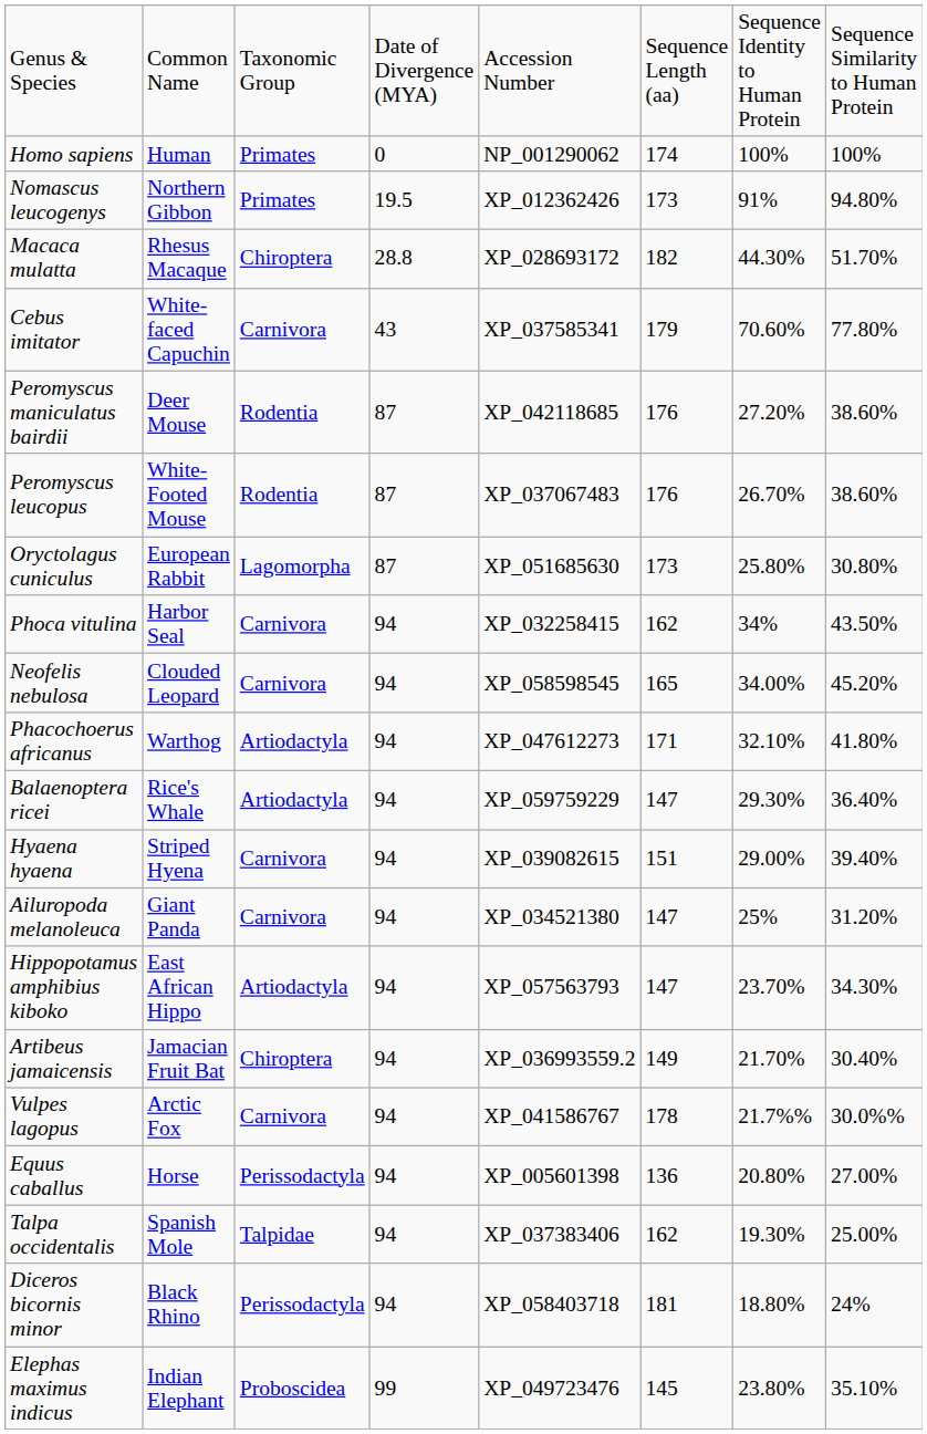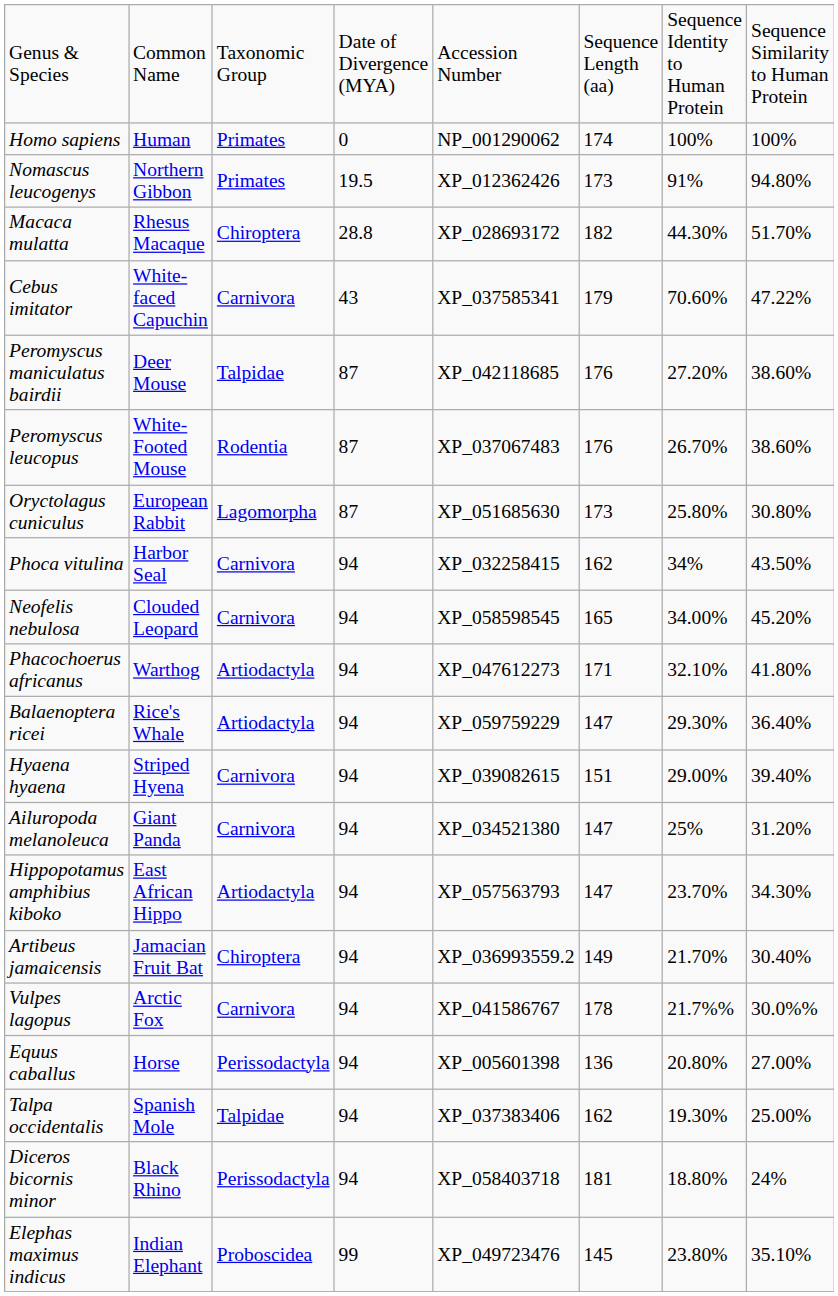 <table class="wikitable">
 <tr>
 <td>Genus & Species</td>
 <td>Common Name</td>
 <td>Taxonomic Group</td>
 <td>Date of Divergence (MYA)</td>
 <td>Accession Number</td>
 <td>Sequence Length (aa)</td>
 <td>Sequence Identity to Human Protein</td>
 <td>Sequence Similarity to Human Protein</td>
 </tr>
 <tr>
 <td><em>Homo sapiens</em></td>
 <td><a href='#'>Human</a></td>
 <td><a href='#'>Primates</a></td>
 <td>0</td>
 <td>NP_001290062</td>
 <td>174</td>
 <td>100%</td>
 <td>100%</td>
 </tr>
 <tr>
 <td><em>Nomascus leucogenys</em></td>
 <td><a href='#'>Northern Gibbon</a></td>
 <td><a href='#'>Primates</a></td>
 <td>19.5</td>
 <td>XP_012362426</td>
 <td>173</td>
 <td>91%</td>
 <td>94.80%</td>
 </tr>
 <tr>
 <td><em>Macaca mulatta</em></td>
 <td><a href='#'>Rhesus Macaque</a></td>
 <td><a href='#'>Chiroptera</a></td>
 <td>28.8</td>
 <td>XP_028693172</td>
 <td>182</td>
 <td>44.30%</td>
 <td>51.70%</td>
 </tr>
 <tr>
 <td><em>Cebus imitator</em></td>
 <td><a href='#'>White-faced Capuchin</a></td>
 <td><a href='#'>Carnivora</a></td>
 <td>43</td>
 <td>XP_037585341</td>
 <td>179</td>
 <td>70.60%</td>
-<td>77.80%</td>
+<td>47.22%</td>
 </tr>
 <tr>
 <td><em>Peromyscus maniculatus bairdii</em></td>
 <td><a href='#'>Deer Mouse</a></td>
-<td><a href='#'>Rodentia</a></td>
+<td><a href='#'>Talpidae</a></td>
 <td>87</td>
 <td>XP_042118685</td>
 <td>176</td>
 <td>27.20%</td>
 <td>38.60%</td>
 </tr>
 <tr>
 <td><em>Peromyscus leucopus</em></td>
 <td><a href='#'>White-Footed Mouse</a></td>
 <td><a href='#'>Rodentia</a></td>
 <td>87</td>
 <td>XP_037067483</td>
 <td>176</td>
 <td>26.70%</td>
 <td>38.60%</td>
 </tr>
 <tr>
 <td><em>Oryctolagus cuniculus</em></td>
 <td><a href='#'>European Rabbit</a></td>
 <td><a href='#'>Lagomorpha</a></td>
 <td>87</td>
 <td>XP_051685630</td>
 <td>173</td>
 <td>25.80%</td>
 <td>30.80%</td>
 </tr>
 <tr>
 <td><em>Phoca vitulina</em></td>
 <td><a href='#'>Harbor Seal</a></td>
 <td><a href='#'>Carnivora</a></td>
 <td>94</td>
 <td>XP_032258415</td>
 <td>162</td>
 <td>34%</td>
 <td>43.50%</td>
 </tr>
 <tr>
 <td><em>Neofelis nebulosa</em></td>
 <td><a href='#'>Clouded Leopard</a></td>
 <td><a href='#'>Carnivora</a></td>
 <td>94</td>
 <td>XP_058598545</td>
 <td>165</td>
 <td>34.00%</td>
 <td>45.20%</td>
 </tr>
 <tr>
 <td><em>Phacochoerus africanus</em></td>
 <td><a href='#'>Warthog</a></td>
 <td><a href='#'>Artiodactyla</a></td>
 <td>94</td>
 <td>XP_047612273</td>
 <td>171</td>
 <td>32.10%</td>
 <td>41.80%</td>
 </tr>
 <tr>
 <td><em>Balaenoptera ricei</em></td>
 <td><a href='#'>Rice's Whale</a></td>
 <td><a href='#'>Artiodactyla</a></td>
 <td>94</td>
 <td>XP_059759229</td>
 <td>147</td>
 <td>29.30%</td>
 <td>36.40%</td>
 </tr>
 <tr>
 <td><em>Hyaena hyaena</em></td>
 <td><a href='#'>Striped Hyena</a></td>
 <td><a href='#'>Carnivora</a></td>
 <td>94</td>
 <td>XP_039082615</td>
 <td>151</td>
 <td>29.00%</td>
 <td>39.40%</td>
 </tr>
 <tr>
 <td><em>Ailuropoda melanoleuca</em></td>
 <td><a href='#'>Giant Panda</a></td>
 <td><a href='#'>Carnivora</a></td>
 <td>94</td>
 <td>XP_034521380</td>
 <td>147</td>
 <td>25%</td>
 <td>31.20%</td>
 </tr>
 <tr>
 <td><em>Hippopotamus amphibius kiboko</em></td>
 <td><a href='#'>East African Hippo</a></td>
 <td><a href='#'>Artiodactyla</a></td>
 <td>94</td>
 <td>XP_057563793</td>
 <td>147</td>
 <td>23.70%</td>
 <td>34.30%</td>
 </tr>
 <tr>
 <td><em>Artibeus jamaicensis</em></td>
 <td><a href='#'>Jamacian Fruit Bat</a></td>
 <td><a href='#'>Chiroptera</a></td>
 <td>94</td>
 <td>XP_036993559.2</td>
 <td>149</td>
 <td>21.70%</td>
 <td>30.40%</td>
 </tr>
 <tr>
 <td><em>Vulpes lagopus</em></td>
 <td><a href='#'>Arctic Fox</a></td>
 <td><a href='#'>Carnivora</a></td>
 <td>94</td>
 <td>XP_041586767</td>
 <td>178</td>
 <td>21.7%%</td>
 <td>30.0%%</td>
 </tr>
 <tr>
 <td><em>Equus caballus</em></td>
 <td><a href='#'>Horse</a></td>
 <td><a href='#'>Perissodactyla</a></td>
 <td>94</td>
 <td>XP_005601398</td>
 <td>136</td>
 <td>20.80%</td>
 <td>27.00%</td>
 </tr>
 <tr>
 <td><em>Talpa occidentalis</em></td>
 <td><a href='#'>Spanish Mole</a></td>
 <td><a href='#'>Talpidae</a></td>
 <td>94</td>
 <td>XP_037383406</td>
 <td>162</td>
 <td>19.30%</td>
 <td>25.00%</td>
 </tr>
 <tr>
 <td><em>Diceros bicornis minor</em></td>
 <td><a href='#'>Black Rhino</a></td>
 <td><a href='#'>Perissodactyla</a></td>
 <td>94</td>
 <td>XP_058403718</td>
 <td>181</td>
 <td>18.80%</td>
 <td>24%</td>
 </tr>
 <tr>
 <td><em>Elephas maximus indicus</em></td>
 <td><a href='#'>Indian Elephant</a></td>
 <td><a href='#'>Proboscidea</a></td>
 <td>99</td>
 <td>XP_049723476</td>
 <td>145</td>
 <td>23.80%</td>
 <td>35.10%</td>
 </tr>
 </table>
